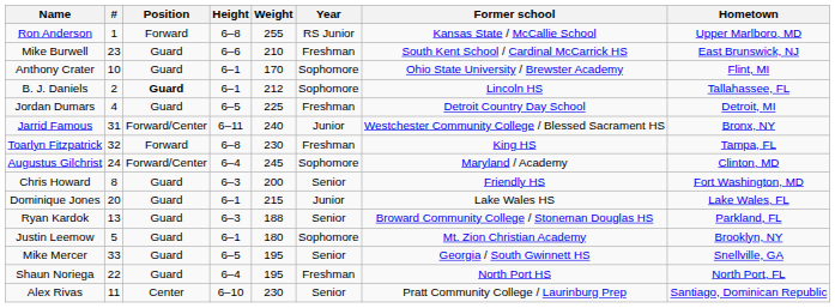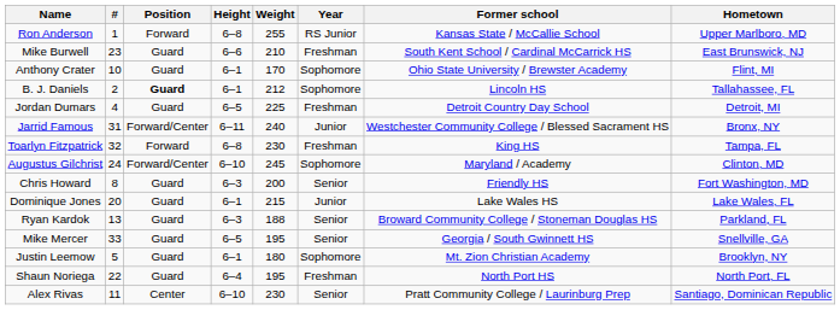 <table class="wikitable" style="text-align: center;">
 <tr>
 <th>Name</th>
 <th>#</th>
 <th>Position</th>
 <th>Height</th>
 <th>Weight</th>
 <th>Year</th>
 <th>Former school</th>
 <th>Hometown</th>
 </tr>
 <tr>
 <td><a href='#'>Ron Anderson</a></td>
 <td>1</td>
 <td>Forward</td>
 <td>6–8</td>
 <td>255</td>
 <td>RS Junior</td>
 <td><a href='#'>Kansas State</a> / <a href='#'>McCallie School</a></td>
 <td><a href='#'>Upper Marlboro, MD</a></td>
 </tr>
 <tr>
 <td>Mike Burwell</td>
 <td>23</td>
 <td>Guard</td>
 <td>6–6</td>
 <td>210</td>
 <td>Freshman</td>
 <td><a href='#'>South Kent School</a> / <a href='#'>Cardinal McCarrick HS</a></td>
 <td><a href='#'>East Brunswick, NJ</a></td>
 </tr>
 <tr>
 <td>Anthony Crater</td>
 <td>10</td>
 <td>Guard</td>
 <td>6–1</td>
 <td>170</td>
 <td>Sophomore</td>
 <td><a href='#'>Ohio State University</a> / <a href='#'>Brewster Academy</a></td>
 <td><a href='#'>Flint, MI</a></td>
 </tr>
 <tr>
 <td>B. J. Daniels</td>
 <td>2</td>
 <td><strong>Guard</strong></td>
 <td>6–1</td>
 <td>212</td>
 <td>Sophomore</td>
 <td><a href='#'>Lincoln HS</a></td>
 <td><a href='#'>Tallahassee, FL</a></td>
 </tr>
 <tr>
 <td>Jordan Dumars</td>
 <td>4</td>
 <td>Guard</td>
 <td>6–5</td>
 <td>225</td>
 <td>Freshman</td>
 <td><a href='#'>Detroit Country Day School</a></td>
 <td><a href='#'>Detroit, MI</a></td>
 </tr>
 <tr>
 <td><a href='#'>Jarrid Famous</a></td>
 <td>31</td>
 <td>Forward/Center</td>
 <td>6–11</td>
 <td>240</td>
 <td>Junior</td>
 <td><a href='#'>Westchester Community College</a> / Blessed Sacrament HS</td>
 <td><a href='#'>Bronx, NY</a></td>
 </tr>
 <tr>
 <td><a href='#'>Toarlyn Fitzpatrick</a></td>
 <td>32</td>
 <td>Forward</td>
 <td>6–8</td>
 <td>230</td>
 <td>Freshman</td>
 <td><a href='#'>King HS</a></td>
 <td><a href='#'>Tampa, FL</a></td>
 </tr>
 <tr>
 <td><a href='#'>Augustus Gilchrist</a></td>
 <td>24</td>
 <td>Forward/Center</td>
-<td>6–4</td>
+<td>6–10</td>
 <td>245</td>
 <td>Sophomore</td>
 <td><a href='#'>Maryland</a> /  Academy</td>
 <td><a href='#'>Clinton, MD</a></td>
 </tr>
 <tr>
 <td>Chris Howard</td>
 <td>8</td>
 <td>Guard</td>
 <td>6–3</td>
 <td>200</td>
 <td>Senior</td>
 <td><a href='#'>Friendly HS</a></td>
 <td><a href='#'>Fort Washington, MD</a></td>
 </tr>
 <tr>
 <td>Dominique Jones</td>
 <td>20</td>
 <td>Guard</td>
 <td>6–1</td>
 <td>215</td>
 <td>Junior</td>
 <td>Lake Wales HS</td>
 <td><a href='#'>Lake Wales, FL</a></td>
 </tr>
 <tr>
 <td>Ryan Kardok</td>
 <td>13</td>
 <td>Guard</td>
 <td>6–3</td>
 <td>188</td>
 <td>Senior</td>
 <td><a href='#'>Broward Community College</a> / <a href='#'>Stoneman Douglas HS</a></td>
 <td><a href='#'>Parkland, FL</a></td>
 </tr>
 <tr>
+<td>Mike Mercer</td>
+<td>33</td>
+<td>Guard</td>
+<td>6–5</td>
+<td>195</td>
+<td>Senior</td>
+<td><a href='#'>Georgia</a> / <a href='#'>South Gwinnett HS</a></td>
+<td><a href='#'>Snellville, GA</a></td>
+</tr>
+<tr>
 <td>Justin Leemow</td>
 <td>5</td>
 <td>Guard</td>
 <td>6–1</td>
 <td>180</td>
 <td>Sophomore</td>
 <td><a href='#'>Mt. Zion Christian Academy</a></td>
 <td><a href='#'>Brooklyn, NY</a></td>
-</tr>
-<tr>
-<td>Mike Mercer</td>
-<td>33</td>
-<td>Guard</td>
-<td>6–5</td>
-<td>195</td>
-<td>Senior</td>
-<td><a href='#'>Georgia</a> / <a href='#'>South Gwinnett HS</a></td>
-<td><a href='#'>Snellville, GA</a></td>
 </tr>
 <tr>
 <td>Shaun Noriega</td>
 <td>22</td>
 <td>Guard</td>
 <td>6–4</td>
 <td>195</td>
 <td>Freshman</td>
 <td><a href='#'>North Port HS</a></td>
 <td><a href='#'>North Port, FL</a></td>
 </tr>
 <tr>
 <td>Alex Rivas</td>
 <td>11</td>
 <td>Center</td>
 <td>6–10</td>
 <td>230</td>
 <td>Senior</td>
 <td>Pratt Community College / <a href='#'>Laurinburg Prep</a></td>
 <td><a href='#'>Santiago, Dominican Republic</a></td>
 </tr>
 </table>
